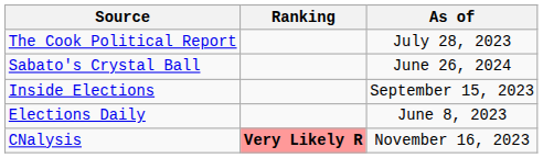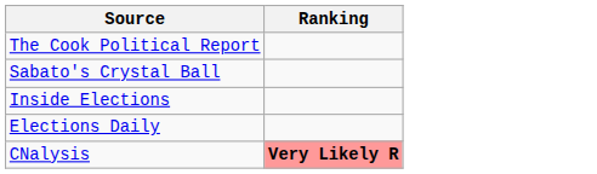 <table class="wikitable" style="text-align:center">
 <tr>
 <th>Source</th>
 <th>Ranking</th>
-<th>As of</th>
 </tr>
 <tr>
 <td align=left><a href='#'>The Cook Political Report</a></td>
 <td></td>
-<td>July 28, 2023</td>
 </tr>
 <tr>
 <td align=left><a href='#'>Sabato's Crystal Ball</a></td>
 <td></td>
-<td>June 26, 2024</td>
 </tr>
 <tr>
 <td align=left><a href='#'>Inside Elections</a></td>
 <td></td>
-<td>September 15, 2023</td>
 </tr>
 <tr>
 <td align=left><a href='#'>Elections Daily</a></td>
 <td></td>
-<td>June 8, 2023</td>
 </tr>
 <tr>
 <td align=left><a href='#'>CNalysis</a></td>
 <td style="background:#f99"><strong>Very Likely R</strong></td>
-<td>November 16, 2023</td>
 </tr>
 </table>
